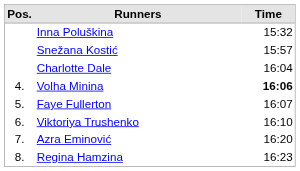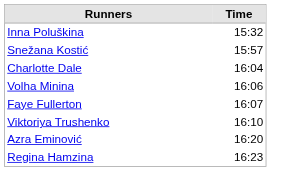 <table cellspacing="0" cellpadding="3" style="border:1px solid #AAAAAA;font-size:90%">
 <tr bgcolor="#E4E4E4">
-<th style="border-bottom:1px solid #AAAAAA" width=10>Pos.</th>
 <th style="border-bottom:1px solid #AAAAAA" width=250>Runners</th>
 <th style="border-bottom:1px solid #AAAAAA" width=60>Time</th>
 </tr>
 <tr align="center">
-<td align="center"></td>
 <td align="left"> <a href='#'>Inna Poluškina</a></td>
 <td align="right">15:32</td>
 </tr>
 <tr align="center">
-<td align="center"></td>
 <td align="left"> <a href='#'>Snežana Kostić</a></td>
 <td align="right">15:57</td>
 </tr>
 <tr align="center">
-<td align="center"></td>
 <td align="left"> <a href='#'>Charlotte Dale</a></td>
 <td align="right">16:04</td>
 </tr>
 <tr align="center">
-<td align="center">4.</td>
 <td align="left"> <a href='#'>Volha Minina</a></td>
-<td align="right"><strong>16:06</strong></td>
+<td align="right">16:06</td>
 </tr>
 <tr align="center">
-<td align="center">5.</td>
 <td align="left"> <a href='#'>Faye Fullerton</a></td>
 <td align="right">16:07</td>
 </tr>
 <tr align="center">
-<td align="center">6.</td>
 <td align="left"> <a href='#'>Viktoriya Trushenko</a></td>
 <td align="right">16:10</td>
 </tr>
 <tr align="center">
-<td align="center">7.</td>
 <td align="left"> <a href='#'>Azra Eminović</a></td>
 <td align="right">16:20</td>
 </tr>
 <tr align="center">
-<td align="center">8.</td>
 <td align="left"> <a href='#'>Regina Hamzina</a></td>
 <td align="right">16:23</td>
 </tr>
 </table>
